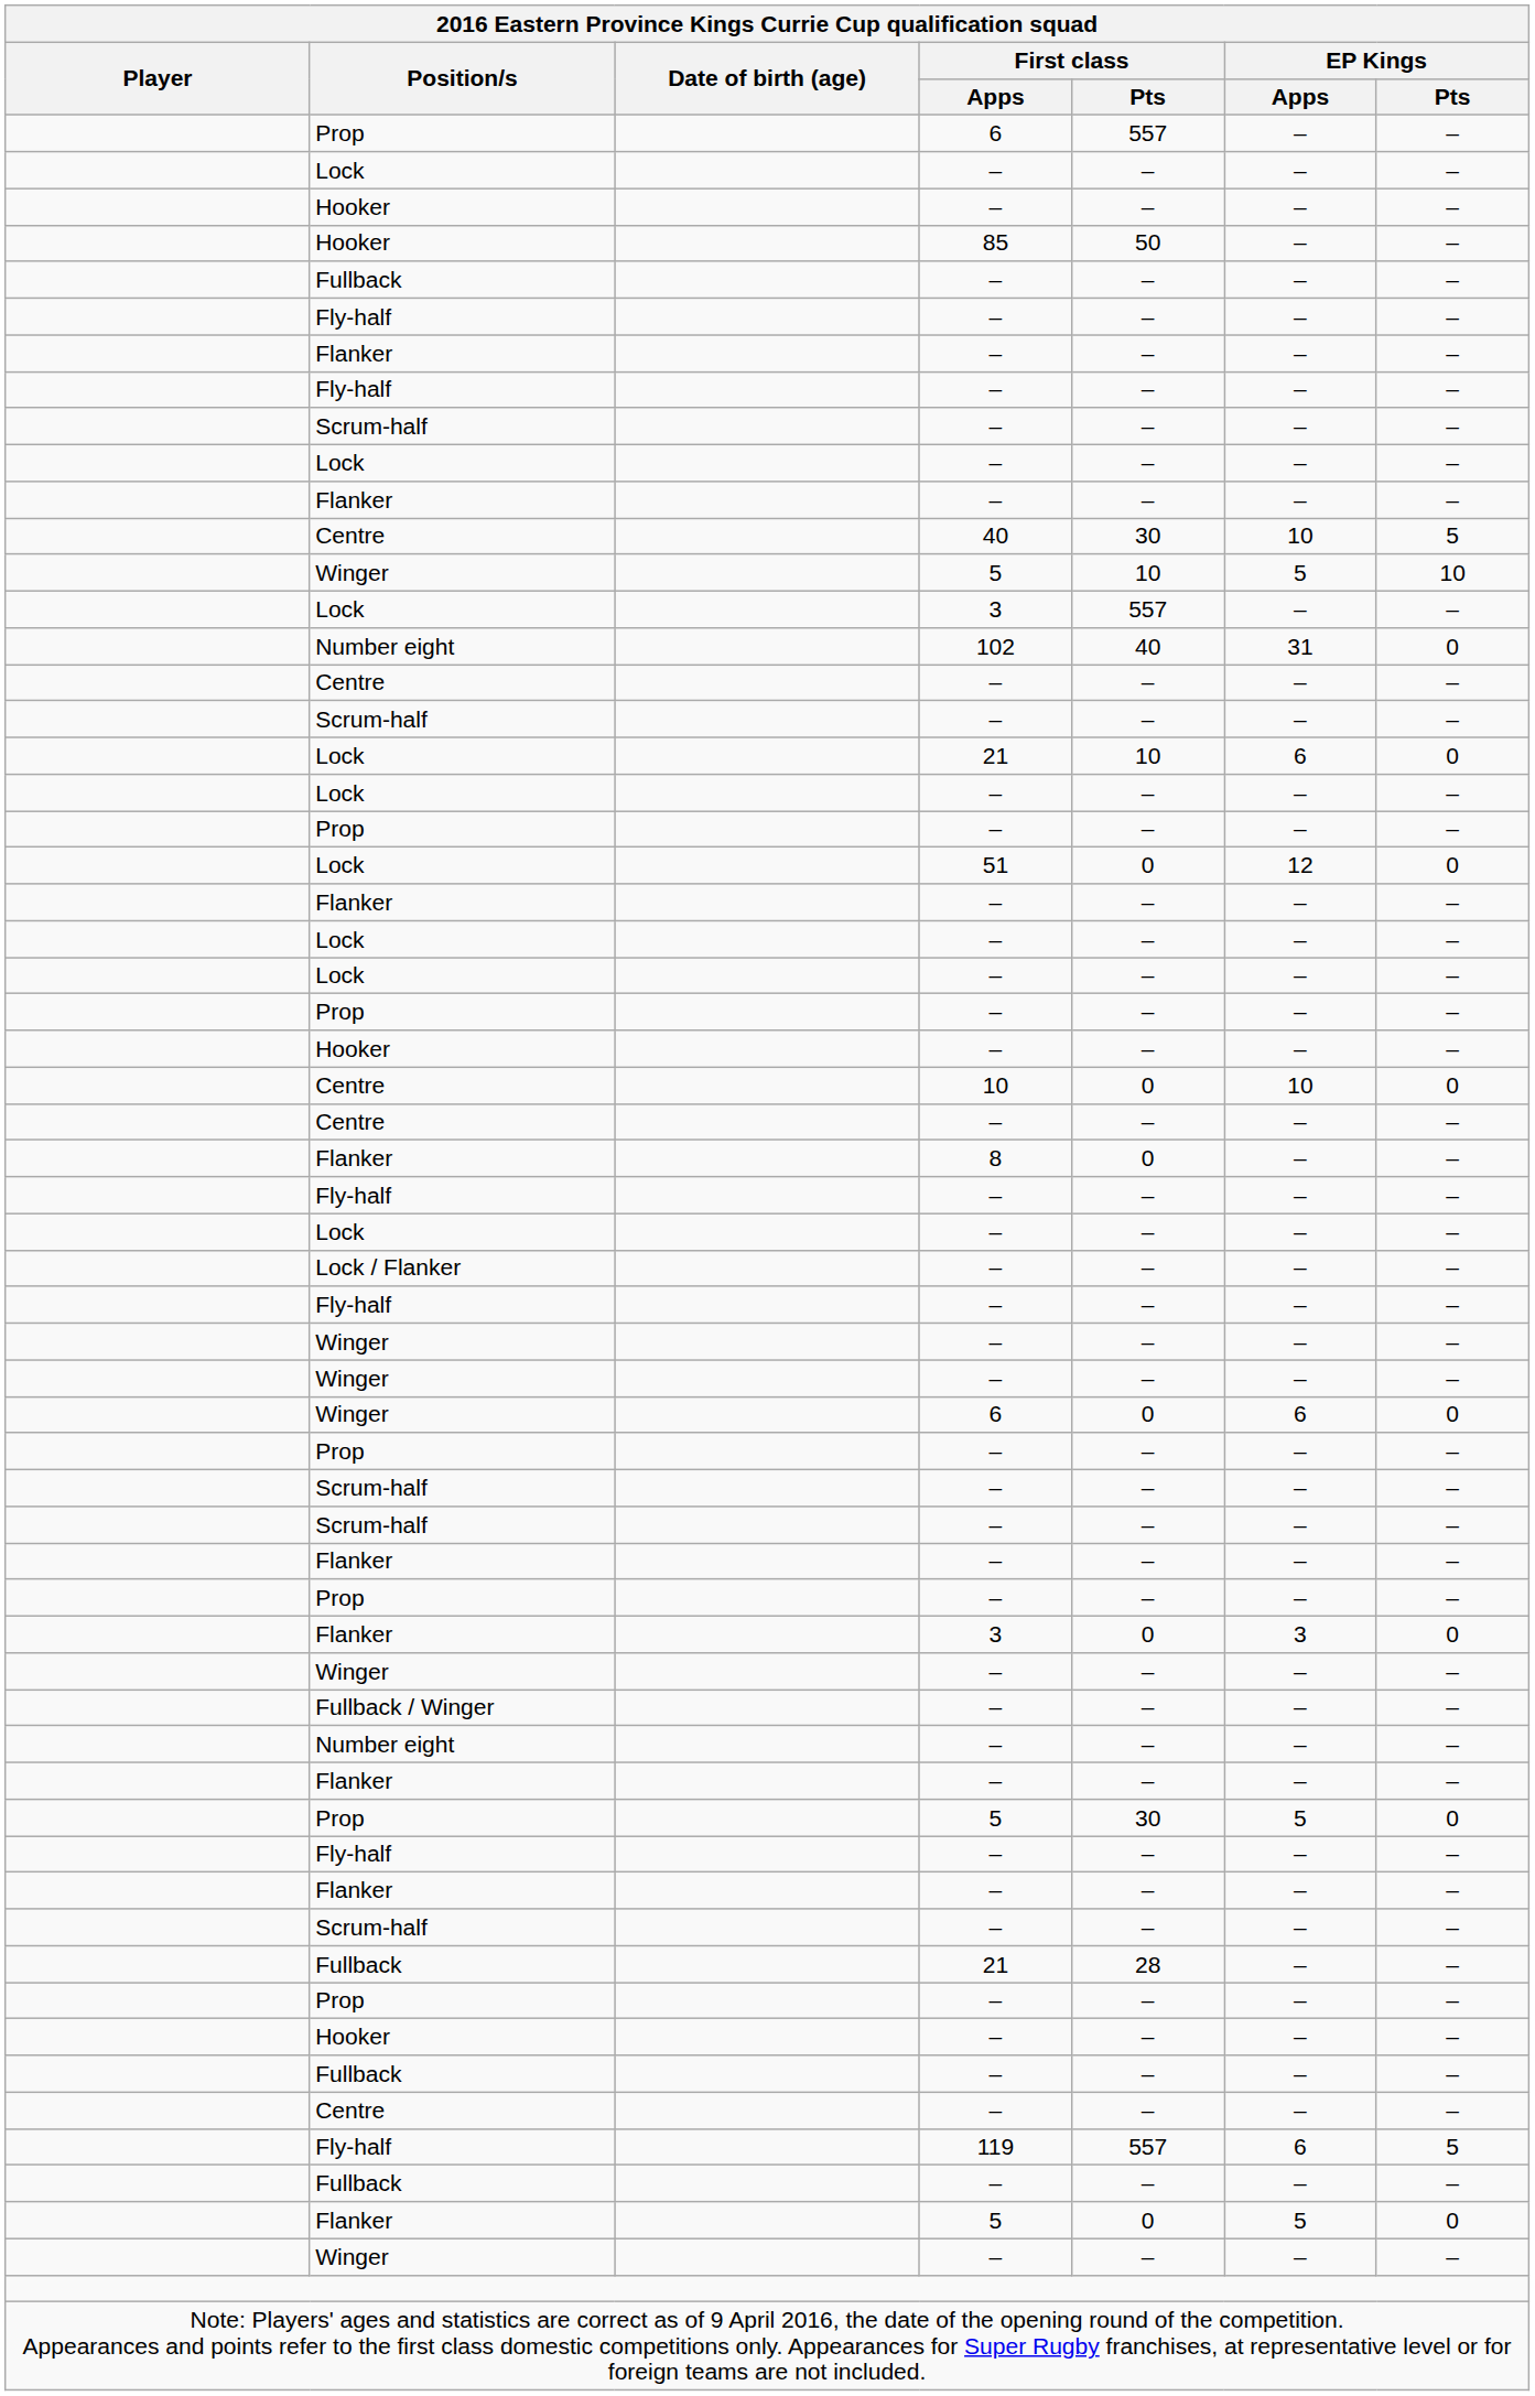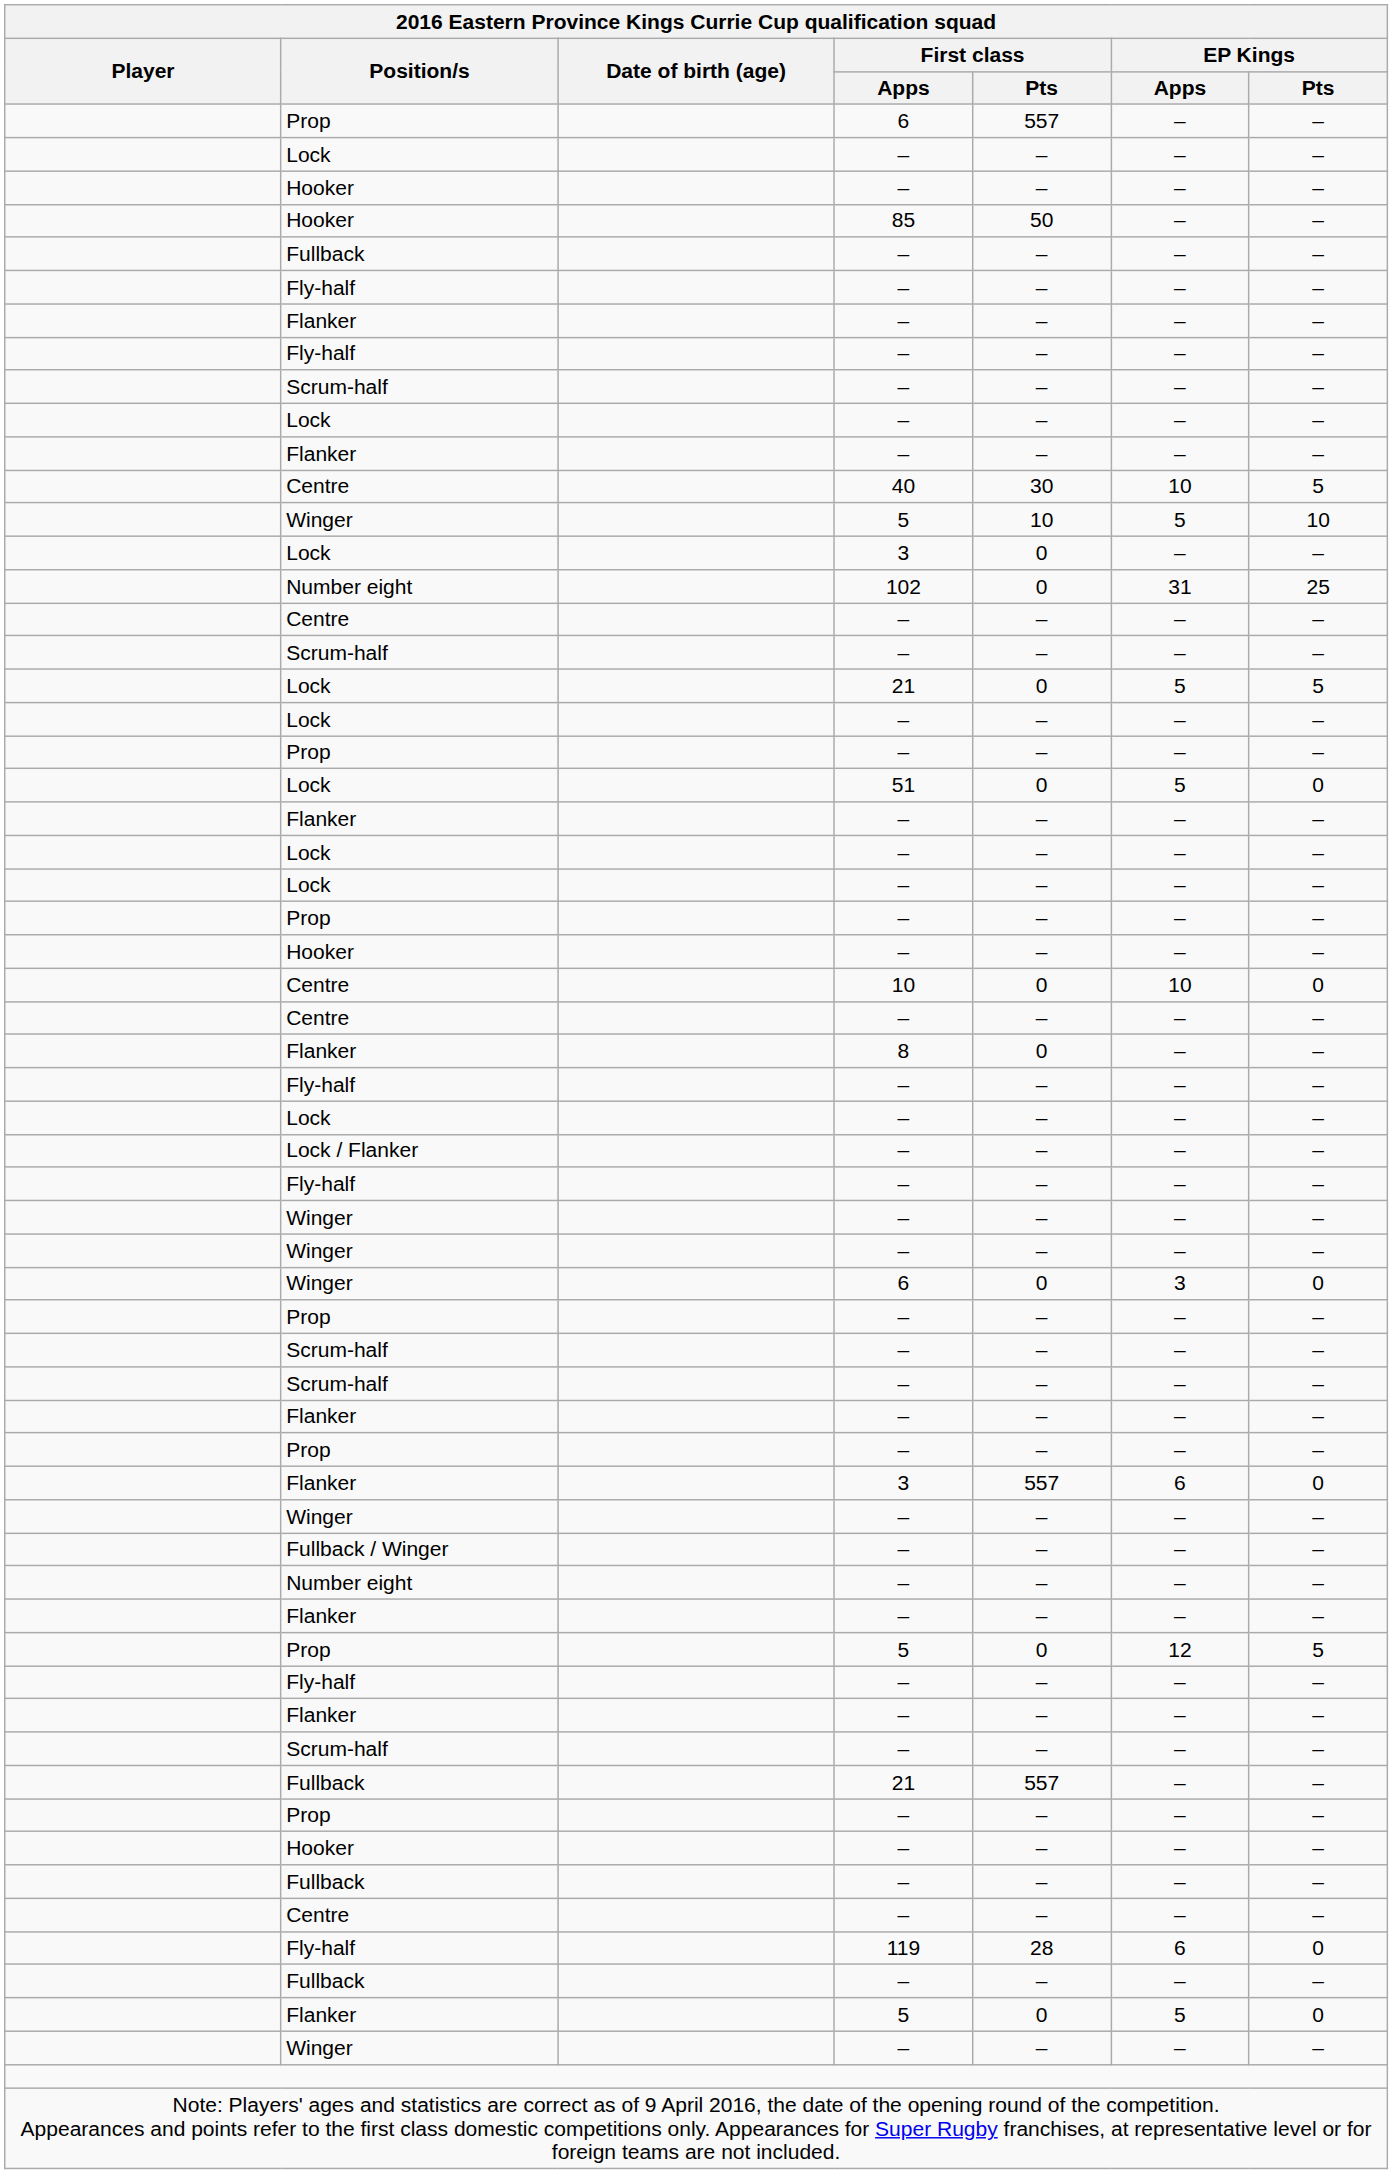 <table class="wikitable sortable" style="text-align:left; font-size:90%; width:75%">
 <tr>
 <th colspan=100%>2016 Eastern Province Kings Currie Cup qualification squad</th>
 </tr>
 <tr>
 <th style="width:20%;" rowspan=2>Player</th>
 <th style="width:20%;" rowspan=2>Position/s</th>
 <th style="width:20%;" rowspan=2>Date of birth (age)</th>
 <th colspan=2>First class</th>
 <th colspan=2>EP Kings</th>
 </tr>
 <tr>
 <th style="width:10%;">Apps</th>
 <th style="width:10%;">Pts</th>
 <th style="width:10%;">Apps</th>
 <th style="width:10%;">Pts<br></th>
 </tr>
 <tr>
 <td> </td>
 <td>Prop</td>
 <td></td>
 <td style="text-align:center;">6</td>
 <td style="text-align:center;">557</td>
 <td style="text-align:center;">–</td>
 <td style="text-align:center;">–</td>
 </tr>
 <tr>
 <td> </td>
 <td>Lock</td>
 <td></td>
 <td style="text-align:center;">–</td>
 <td style="text-align:center;">–</td>
 <td style="text-align:center;">–</td>
 <td style="text-align:center;">–</td>
 </tr>
 <tr>
 <td> </td>
 <td>Hooker</td>
 <td></td>
 <td style="text-align:center;">–</td>
 <td style="text-align:center;">–</td>
 <td style="text-align:center;">–</td>
 <td style="text-align:center;">–</td>
 </tr>
 <tr>
 <td> </td>
 <td>Hooker</td>
 <td></td>
 <td style="text-align:center;">85</td>
 <td style="text-align:center;">50</td>
 <td style="text-align:center;">–</td>
 <td style="text-align:center;">–</td>
 </tr>
 <tr>
 <td> </td>
 <td>Fullback</td>
 <td></td>
 <td style="text-align:center;">–</td>
 <td style="text-align:center;">–</td>
 <td style="text-align:center;">–</td>
 <td style="text-align:center;">–</td>
 </tr>
 <tr>
 <td> </td>
 <td>Fly-half</td>
 <td></td>
 <td style="text-align:center;">–</td>
 <td style="text-align:center;">–</td>
 <td style="text-align:center;">–</td>
 <td style="text-align:center;">–</td>
 </tr>
 <tr>
 <td> </td>
 <td>Flanker</td>
 <td></td>
 <td style="text-align:center;">–</td>
 <td style="text-align:center;">–</td>
 <td style="text-align:center;">–</td>
 <td style="text-align:center;">–</td>
 </tr>
 <tr>
 <td> </td>
 <td>Fly-half</td>
 <td></td>
 <td style="text-align:center;">–</td>
 <td style="text-align:center;">–</td>
 <td style="text-align:center;">–</td>
 <td style="text-align:center;">–</td>
 </tr>
 <tr>
 <td> </td>
 <td>Scrum-half</td>
 <td></td>
 <td style="text-align:center;">–</td>
 <td style="text-align:center;">–</td>
 <td style="text-align:center;">–</td>
 <td style="text-align:center;">–</td>
 </tr>
 <tr>
 <td> </td>
 <td>Lock</td>
 <td></td>
 <td style="text-align:center;">–</td>
 <td style="text-align:center;">–</td>
 <td style="text-align:center;">–</td>
 <td style="text-align:center;">–</td>
 </tr>
 <tr>
 <td> </td>
 <td>Flanker</td>
 <td></td>
 <td style="text-align:center;">–</td>
 <td style="text-align:center;">–</td>
 <td style="text-align:center;">–</td>
 <td style="text-align:center;">–</td>
 </tr>
 <tr>
 <td> </td>
 <td>Centre</td>
 <td></td>
 <td style="text-align:center;">40</td>
 <td style="text-align:center;">30</td>
 <td style="text-align:center;">10</td>
 <td style="text-align:center;">5</td>
 </tr>
 <tr>
 <td> </td>
 <td>Winger</td>
 <td></td>
 <td style="text-align:center;">5</td>
 <td style="text-align:center;">10</td>
 <td style="text-align:center;">5</td>
 <td style="text-align:center;">10</td>
 </tr>
 <tr>
 <td> </td>
 <td>Lock</td>
 <td></td>
 <td style="text-align:center;">3</td>
-<td style="text-align:center;">557</td>
+<td style="text-align:center;">0</td>
 <td style="text-align:center;">–</td>
 <td style="text-align:center;">–</td>
 </tr>
 <tr>
 <td> </td>
 <td>Number eight</td>
 <td></td>
 <td style="text-align:center;">102</td>
-<td style="text-align:center;">40</td>
+<td style="text-align:center;">0</td>
 <td style="text-align:center;">31</td>
-<td style="text-align:center;">0</td>
+<td style="text-align:center;">25</td>
 </tr>
 <tr>
 <td> </td>
 <td>Centre</td>
 <td></td>
 <td style="text-align:center;">–</td>
 <td style="text-align:center;">–</td>
 <td style="text-align:center;">–</td>
 <td style="text-align:center;">–</td>
 </tr>
 <tr>
 <td> </td>
 <td>Scrum-half</td>
 <td></td>
 <td style="text-align:center;">–</td>
 <td style="text-align:center;">–</td>
 <td style="text-align:center;">–</td>
 <td style="text-align:center;">–</td>
 </tr>
 <tr>
 <td> </td>
 <td>Lock</td>
 <td></td>
 <td style="text-align:center;">21</td>
-<td style="text-align:center;">10</td>
-<td style="text-align:center;">6</td>
 <td style="text-align:center;">0</td>
+<td style="text-align:center;">5</td>
+<td style="text-align:center;">5</td>
 </tr>
 <tr>
 <td> </td>
 <td>Lock</td>
 <td></td>
 <td style="text-align:center;">–</td>
 <td style="text-align:center;">–</td>
 <td style="text-align:center;">–</td>
 <td style="text-align:center;">–</td>
 </tr>
 <tr>
 <td> </td>
 <td>Prop</td>
 <td></td>
 <td style="text-align:center;">–</td>
 <td style="text-align:center;">–</td>
 <td style="text-align:center;">–</td>
 <td style="text-align:center;">–</td>
 </tr>
 <tr>
 <td> </td>
 <td>Lock</td>
 <td></td>
 <td style="text-align:center;">51</td>
 <td style="text-align:center;">0</td>
-<td style="text-align:center;">12</td>
+<td style="text-align:center;">5</td>
 <td style="text-align:center;">0</td>
 </tr>
 <tr>
 <td> </td>
 <td>Flanker</td>
 <td></td>
 <td style="text-align:center;">–</td>
 <td style="text-align:center;">–</td>
 <td style="text-align:center;">–</td>
 <td style="text-align:center;">–</td>
 </tr>
 <tr>
 <td> </td>
 <td>Lock</td>
 <td></td>
 <td style="text-align:center;">–</td>
 <td style="text-align:center;">–</td>
 <td style="text-align:center;">–</td>
 <td style="text-align:center;">–</td>
 </tr>
 <tr>
 <td> </td>
 <td>Lock</td>
 <td></td>
 <td style="text-align:center;">–</td>
 <td style="text-align:center;">–</td>
 <td style="text-align:center;">–</td>
 <td style="text-align:center;">–</td>
 </tr>
 <tr>
 <td> </td>
 <td>Prop</td>
 <td></td>
 <td style="text-align:center;">–</td>
 <td style="text-align:center;">–</td>
 <td style="text-align:center;">–</td>
 <td style="text-align:center;">–</td>
 </tr>
 <tr>
 <td> </td>
 <td>Hooker</td>
 <td></td>
 <td style="text-align:center;">–</td>
 <td style="text-align:center;">–</td>
 <td style="text-align:center;">–</td>
 <td style="text-align:center;">–</td>
 </tr>
 <tr>
 <td> </td>
 <td>Centre</td>
 <td></td>
 <td style="text-align:center;">10</td>
 <td style="text-align:center;">0</td>
 <td style="text-align:center;">10</td>
 <td style="text-align:center;">0</td>
 </tr>
 <tr>
 <td> </td>
 <td>Centre</td>
 <td></td>
 <td style="text-align:center;">–</td>
 <td style="text-align:center;">–</td>
 <td style="text-align:center;">–</td>
 <td style="text-align:center;">–</td>
 </tr>
 <tr>
 <td> </td>
 <td>Flanker</td>
 <td></td>
 <td style="text-align:center;">8</td>
 <td style="text-align:center;">0</td>
 <td style="text-align:center;">–</td>
 <td style="text-align:center;">–</td>
 </tr>
 <tr>
 <td> </td>
 <td>Fly-half</td>
 <td></td>
 <td style="text-align:center;">–</td>
 <td style="text-align:center;">–</td>
 <td style="text-align:center;">–</td>
 <td style="text-align:center;">–</td>
 </tr>
 <tr>
 <td> </td>
 <td>Lock</td>
 <td></td>
 <td style="text-align:center;">–</td>
 <td style="text-align:center;">–</td>
 <td style="text-align:center;">–</td>
 <td style="text-align:center;">–</td>
 </tr>
 <tr>
 <td> </td>
 <td>Lock / Flanker</td>
 <td></td>
 <td style="text-align:center;">–</td>
 <td style="text-align:center;">–</td>
 <td style="text-align:center;">–</td>
 <td style="text-align:center;">–</td>
 </tr>
 <tr>
 <td> </td>
 <td>Fly-half</td>
 <td></td>
 <td style="text-align:center;">–</td>
 <td style="text-align:center;">–</td>
 <td style="text-align:center;">–</td>
 <td style="text-align:center;">–</td>
 </tr>
 <tr>
 <td> </td>
 <td>Winger</td>
 <td></td>
 <td style="text-align:center;">–</td>
 <td style="text-align:center;">–</td>
 <td style="text-align:center;">–</td>
 <td style="text-align:center;">–</td>
 </tr>
 <tr>
 <td> </td>
 <td>Winger</td>
 <td></td>
 <td style="text-align:center;">–</td>
 <td style="text-align:center;">–</td>
 <td style="text-align:center;">–</td>
 <td style="text-align:center;">–</td>
 </tr>
 <tr>
 <td> </td>
 <td>Winger</td>
 <td></td>
 <td style="text-align:center;">6</td>
 <td style="text-align:center;">0</td>
-<td style="text-align:center;">6</td>
+<td style="text-align:center;">3</td>
 <td style="text-align:center;">0</td>
 </tr>
 <tr>
 <td> </td>
 <td>Prop</td>
 <td></td>
 <td style="text-align:center;">–</td>
 <td style="text-align:center;">–</td>
 <td style="text-align:center;">–</td>
 <td style="text-align:center;">–</td>
 </tr>
 <tr>
 <td> </td>
 <td>Scrum-half</td>
 <td></td>
 <td style="text-align:center;">–</td>
 <td style="text-align:center;">–</td>
 <td style="text-align:center;">–</td>
 <td style="text-align:center;">–</td>
 </tr>
 <tr>
 <td> </td>
 <td>Scrum-half</td>
 <td></td>
 <td style="text-align:center;">–</td>
 <td style="text-align:center;">–</td>
 <td style="text-align:center;">–</td>
 <td style="text-align:center;">–</td>
 </tr>
 <tr>
 <td> </td>
 <td>Flanker</td>
 <td></td>
 <td style="text-align:center;">–</td>
 <td style="text-align:center;">–</td>
 <td style="text-align:center;">–</td>
 <td style="text-align:center;">–</td>
 </tr>
 <tr>
 <td> </td>
 <td>Prop</td>
 <td></td>
 <td style="text-align:center;">–</td>
 <td style="text-align:center;">–</td>
 <td style="text-align:center;">–</td>
 <td style="text-align:center;">–</td>
 </tr>
 <tr>
 <td> </td>
 <td>Flanker</td>
 <td></td>
 <td style="text-align:center;">3</td>
-<td style="text-align:center;">0</td>
-<td style="text-align:center;">3</td>
+<td style="text-align:center;">557</td>
+<td style="text-align:center;">6</td>
 <td style="text-align:center;">0</td>
 </tr>
 <tr>
 <td> </td>
 <td>Winger</td>
 <td></td>
 <td style="text-align:center;">–</td>
 <td style="text-align:center;">–</td>
 <td style="text-align:center;">–</td>
 <td style="text-align:center;">–</td>
 </tr>
 <tr>
 <td> </td>
 <td>Fullback / Winger</td>
 <td></td>
 <td style="text-align:center;">–</td>
 <td style="text-align:center;">–</td>
 <td style="text-align:center;">–</td>
 <td style="text-align:center;">–</td>
 </tr>
 <tr>
 <td> </td>
 <td>Number eight</td>
 <td></td>
 <td style="text-align:center;">–</td>
 <td style="text-align:center;">–</td>
 <td style="text-align:center;">–</td>
 <td style="text-align:center;">–</td>
 </tr>
 <tr>
 <td> </td>
 <td>Flanker</td>
 <td></td>
 <td style="text-align:center;">–</td>
 <td style="text-align:center;">–</td>
 <td style="text-align:center;">–</td>
 <td style="text-align:center;">–</td>
 </tr>
 <tr>
 <td> </td>
 <td>Prop</td>
 <td></td>
 <td style="text-align:center;">5</td>
-<td style="text-align:center;">30</td>
+<td style="text-align:center;">0</td>
+<td style="text-align:center;">12</td>
 <td style="text-align:center;">5</td>
-<td style="text-align:center;">0</td>
 </tr>
 <tr>
 <td> </td>
 <td>Fly-half</td>
 <td></td>
 <td style="text-align:center;">–</td>
 <td style="text-align:center;">–</td>
 <td style="text-align:center;">–</td>
 <td style="text-align:center;">–</td>
 </tr>
 <tr>
 <td> </td>
 <td>Flanker</td>
 <td></td>
 <td style="text-align:center;">–</td>
 <td style="text-align:center;">–</td>
 <td style="text-align:center;">–</td>
 <td style="text-align:center;">–</td>
 </tr>
 <tr>
 <td> </td>
 <td>Scrum-half</td>
 <td></td>
 <td style="text-align:center;">–</td>
 <td style="text-align:center;">–</td>
 <td style="text-align:center;">–</td>
 <td style="text-align:center;">–</td>
 </tr>
 <tr>
 <td> </td>
 <td>Fullback</td>
 <td></td>
 <td style="text-align:center;">21</td>
-<td style="text-align:center;">28</td>
+<td style="text-align:center;">557</td>
 <td style="text-align:center;">–</td>
 <td style="text-align:center;">–</td>
 </tr>
 <tr>
 <td> </td>
 <td>Prop</td>
 <td></td>
 <td style="text-align:center;">–</td>
 <td style="text-align:center;">–</td>
 <td style="text-align:center;">–</td>
 <td style="text-align:center;">–</td>
 </tr>
 <tr>
 <td> </td>
 <td>Hooker</td>
 <td></td>
 <td style="text-align:center;">–</td>
 <td style="text-align:center;">–</td>
 <td style="text-align:center;">–</td>
 <td style="text-align:center;">–</td>
 </tr>
 <tr>
 <td> </td>
 <td>Fullback</td>
 <td></td>
 <td style="text-align:center;">–</td>
 <td style="text-align:center;">–</td>
 <td style="text-align:center;">–</td>
 <td style="text-align:center;">–</td>
 </tr>
 <tr>
 <td> </td>
 <td>Centre</td>
 <td></td>
 <td style="text-align:center;">–</td>
 <td style="text-align:center;">–</td>
 <td style="text-align:center;">–</td>
 <td style="text-align:center;">–</td>
 </tr>
 <tr>
 <td> </td>
 <td>Fly-half</td>
 <td></td>
 <td style="text-align:center;">119</td>
-<td style="text-align:center;">557</td>
+<td style="text-align:center;">28</td>
 <td style="text-align:center;">6</td>
-<td style="text-align:center;">5</td>
+<td style="text-align:center;">0</td>
 </tr>
 <tr>
 <td> </td>
 <td>Fullback</td>
 <td></td>
 <td style="text-align:center;">–</td>
 <td style="text-align:center;">–</td>
 <td style="text-align:center;">–</td>
 <td style="text-align:center;">–</td>
 </tr>
 <tr>
 <td> </td>
 <td>Flanker</td>
 <td></td>
 <td style="text-align:center;">5</td>
 <td style="text-align:center;">0</td>
 <td style="text-align:center;">5</td>
 <td style="text-align:center;">0</td>
 </tr>
 <tr>
 <td> </td>
 <td>Winger</td>
 <td></td>
 <td style="text-align:center;">–</td>
 <td style="text-align:center;">–</td>
 <td style="text-align:center;">–</td>
 <td style="text-align:center;">–</td>
 </tr>
 <tr>
 <td colspan="100%" style="height: 10px;"></td>
 </tr>
 <tr>
 <td colspan="100%" style="text-align:center;">Note: Players' ages and statistics are correct as of 9 April 2016, the date of the opening round of the competition. <br> Appearances and points refer to the first class domestic competitions only. Appearances for <a href='#'>Super Rugby</a> franchises, at representative level or for foreign teams are not included.</td>
 </tr>
 </table>
